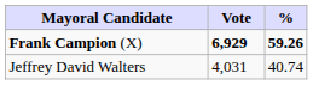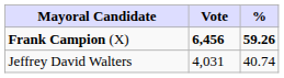 <table class="wikitable">
 <tr>
 <th style="background:#ddf; width:200px;">Mayoral Candidate</th>
 <th style="background:#ddf; width:50px;">Vote</th>
 <th style="background:#ddf; width:30px;">%</th>
 </tr>
 <tr>
 <td><strong>Frank Campion</strong> (X)</td>
-<td><strong>6,929</strong></td>
+<td><strong>6,456</strong></td>
 <td><strong>59.26</strong></td>
 </tr>
 <tr>
 <td>Jeffrey David Walters</td>
 <td>4,031</td>
 <td>40.74</td>
 </tr>
 </table>
